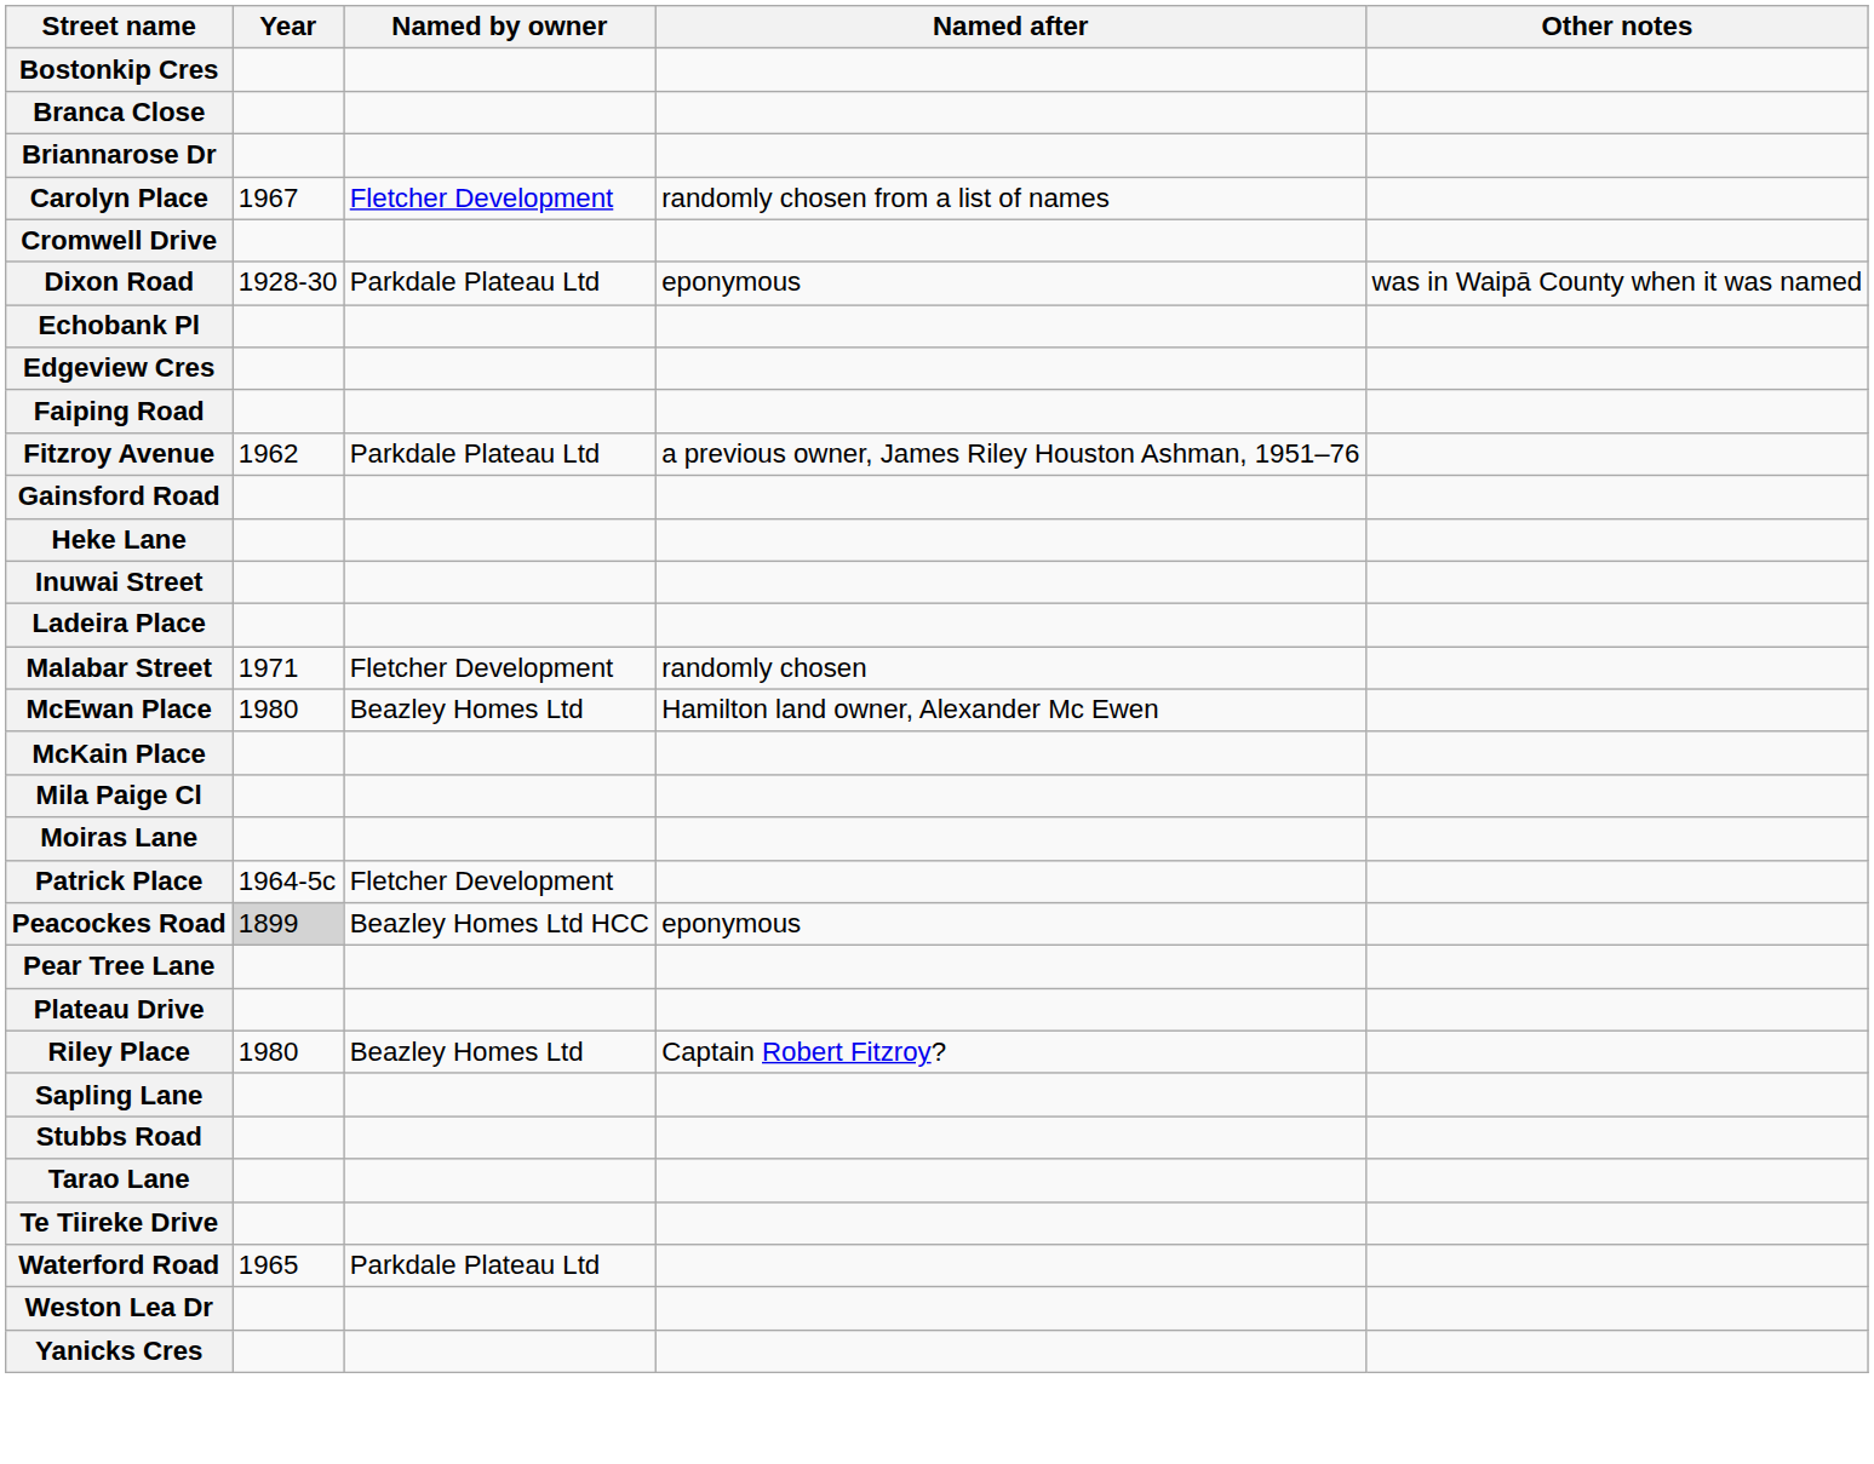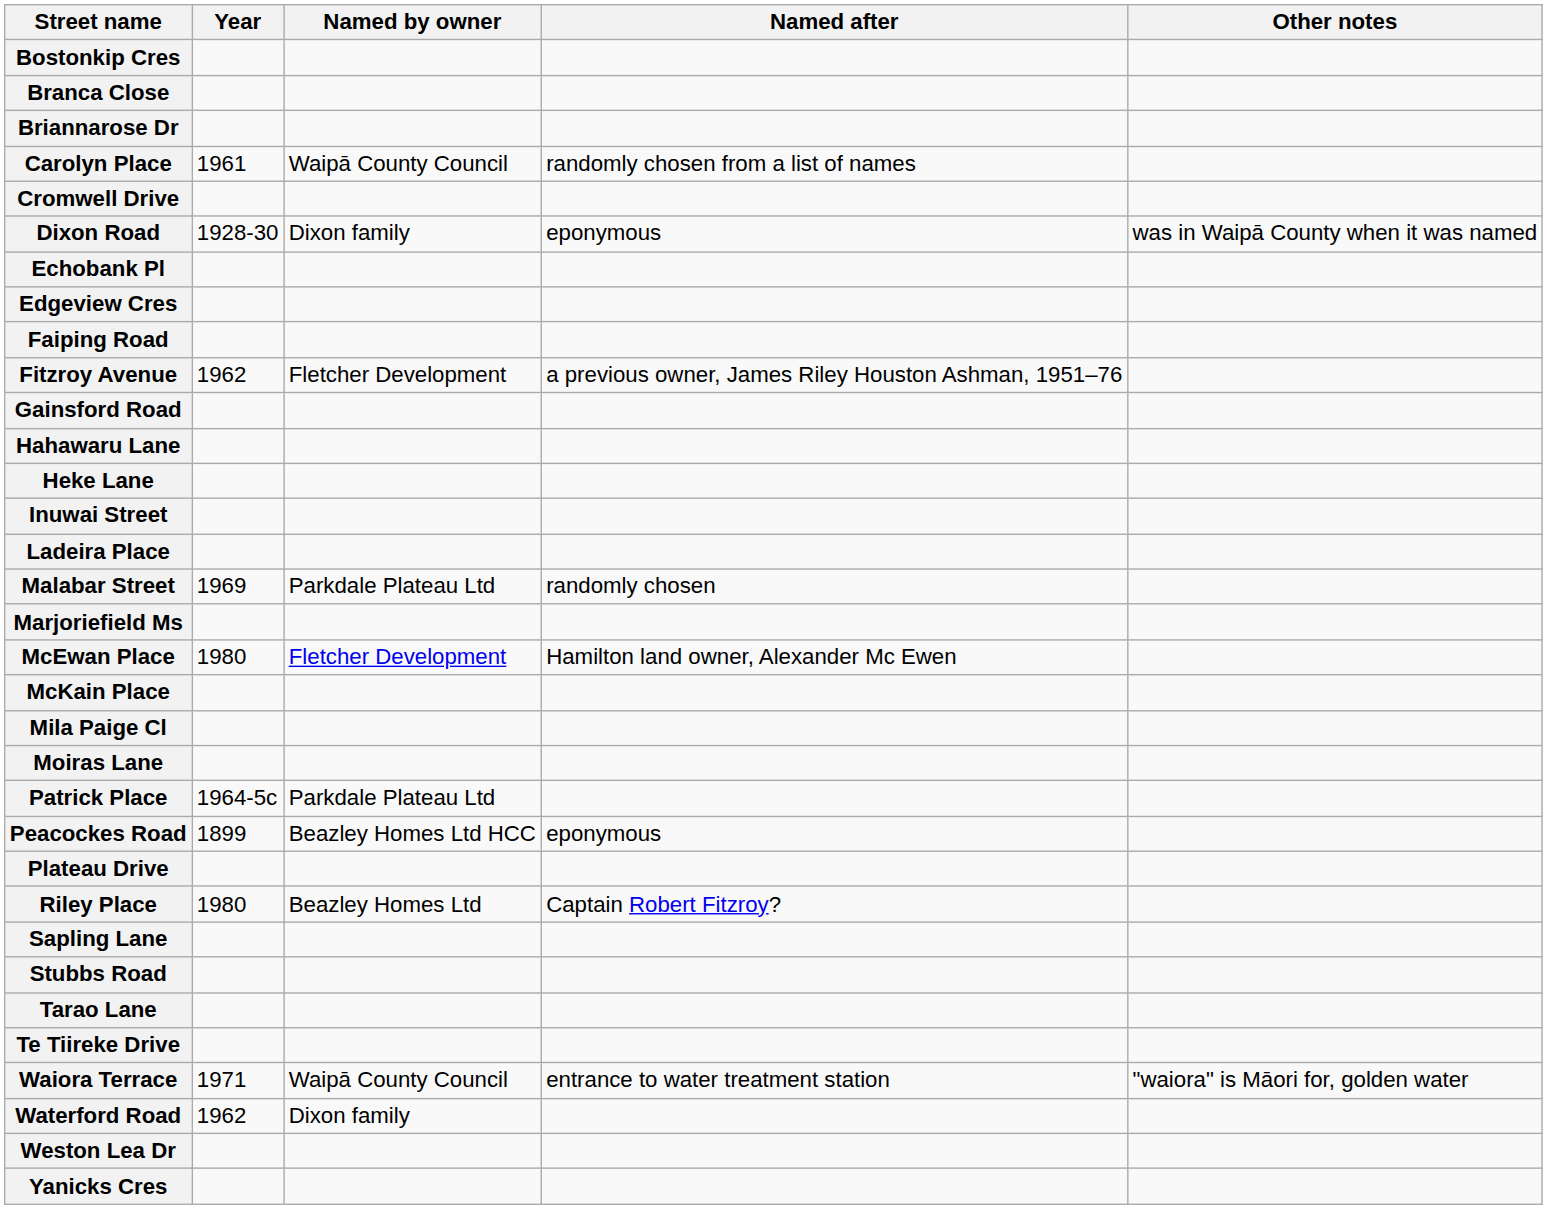 <table class="wikitable sortable" border="1">
 <tr>
 <th>Street name</th>
 <th><strong>Year</strong></th>
 <th><strong>Named by owner</strong></th>
 <th><strong>Named after</strong></th>
 <th><strong>Other notes</strong></th>
 </tr>
 <tr>
 <th>Bostonkip Cres</th>
 <td></td>
 <td></td>
 <td></td>
 <td></td>
 </tr>
 <tr>
 <th>Branca Close</th>
 <td></td>
 <td></td>
 <td></td>
 <td></td>
 </tr>
 <tr>
 <th>Briannarose Dr</th>
 <td></td>
 <td></td>
 <td></td>
 <td></td>
 </tr>
 <tr>
 <th>Carolyn Place</th>
-<td>1967</td>
-<td><a href='#'>Fletcher Development</a></td>
+<td>1961</td>
+<td>Waipā County Council</td>
 <td>randomly chosen from a list of names</td>
 <td></td>
 </tr>
 <tr>
 <th>Cromwell Drive</th>
 <td></td>
 <td></td>
 <td></td>
 <td></td>
 </tr>
 <tr>
 <th>Dixon Road</th>
 <td>1928-30</td>
-<td>Parkdale Plateau Ltd</td>
+<td>Dixon family</td>
 <td>eponymous</td>
 <td>was in Waipā County when it was named</td>
 </tr>
 <tr>
 <th>Echobank Pl</th>
 <td></td>
 <td></td>
 <td></td>
 <td></td>
 </tr>
 <tr>
 <th>Edgeview Cres</th>
 <td></td>
 <td></td>
 <td></td>
 <td></td>
 </tr>
 <tr>
 <th>Faiping Road</th>
 <td></td>
 <td></td>
 <td></td>
 <td></td>
 </tr>
 <tr>
 <th>Fitzroy Avenue</th>
 <td>1962</td>
-<td>Parkdale Plateau Ltd</td>
+<td>Fletcher Development</td>
 <td>a previous owner, James Riley Houston Ashman, 1951–76</td>
 <td></td>
 </tr>
 <tr>
 <th>Gainsford Road</th>
+<td></td>
+<td></td>
+<td></td>
+<td></td>
+</tr>
+<tr>
+<th>Hahawaru Lane</th>
 <td></td>
 <td></td>
 <td></td>
 <td></td>
 </tr>
 <tr>
 <th>Heke Lane</th>
 <td></td>
 <td></td>
 <td></td>
 <td></td>
 </tr>
 <tr>
 <th>Inuwai Street</th>
 <td></td>
 <td></td>
 <td></td>
 <td></td>
 </tr>
 <tr>
 <th>Ladeira Place</th>
 <td></td>
 <td></td>
 <td></td>
 <td></td>
 </tr>
 <tr>
 <th>Malabar Street</th>
-<td>1971</td>
-<td>Fletcher Development</td>
+<td>1969</td>
+<td>Parkdale Plateau Ltd</td>
 <td>randomly chosen</td>
+<td></td>
+</tr>
+<tr>
+<th>Marjoriefield Ms</th>
+<td></td>
+<td></td>
+<td></td>
 <td></td>
 </tr>
 <tr>
 <th>McEwan Place</th>
 <td>1980</td>
-<td>Beazley Homes Ltd</td>
+<td><a href='#'>Fletcher Development</a></td>
 <td>Hamilton land owner, Alexander Mc Ewen</td>
 <td></td>
 </tr>
 <tr>
 <th>McKain Place</th>
 <td></td>
 <td></td>
 <td></td>
 <td></td>
 </tr>
 <tr>
 <th>Mila Paige Cl</th>
 <td></td>
 <td></td>
 <td></td>
 <td></td>
 </tr>
 <tr>
 <th>Moiras Lane</th>
 <td></td>
 <td></td>
 <td></td>
 <td></td>
 </tr>
 <tr>
 <th>Patrick Place</th>
 <td>1964-5c</td>
-<td>Fletcher Development</td>
+<td>Parkdale Plateau Ltd</td>
 <td></td>
 <td></td>
 </tr>
 <tr>
 <th>Peacockes Road</th>
-<td style="background: lightgrey;">1899</td>
+<td>1899</td>
 <td>Beazley Homes Ltd HCC</td>
 <td>eponymous</td>
-<td></td>
-</tr>
-<tr>
-<th>Pear Tree Lane</th>
-<td></td>
-<td></td>
-<td></td>
 <td></td>
 </tr>
 <tr>
 <th>Plateau Drive</th>
 <td></td>
 <td></td>
 <td></td>
 <td></td>
 </tr>
 <tr>
 <th>Riley Place</th>
 <td>1980</td>
 <td>Beazley Homes Ltd</td>
 <td>Captain <a href='#'>Robert Fitzroy</a>?</td>
 <td></td>
 </tr>
 <tr>
 <th>Sapling Lane</th>
 <td></td>
 <td></td>
 <td></td>
 <td></td>
 </tr>
 <tr>
 <th>Stubbs Road</th>
 <td></td>
 <td></td>
 <td></td>
 <td></td>
 </tr>
 <tr>
 <th>Tarao Lane</th>
 <td></td>
 <td></td>
 <td></td>
 <td></td>
 </tr>
 <tr>
 <th>Te Tiireke Drive</th>
 <td></td>
 <td></td>
 <td></td>
 <td></td>
 </tr>
 <tr>
+<th>Waiora Terrace</th>
+<td>1971</td>
+<td>Waipā County Council</td>
+<td>entrance to water treatment station</td>
+<td>"waiora" is Māori for, golden water</td>
+</tr>
+<tr>
 <th>Waterford Road</th>
-<td>1965</td>
-<td>Parkdale Plateau Ltd</td>
+<td>1962</td>
+<td>Dixon family</td>
 <td></td>
 <td></td>
 </tr>
 <tr>
 <th>Weston Lea Dr</th>
 <td></td>
 <td></td>
 <td></td>
 <td></td>
 </tr>
 <tr>
 <th>Yanicks Cres</th>
 <td></td>
 <td></td>
 <td></td>
 <td></td>
 </tr>
 </table>
